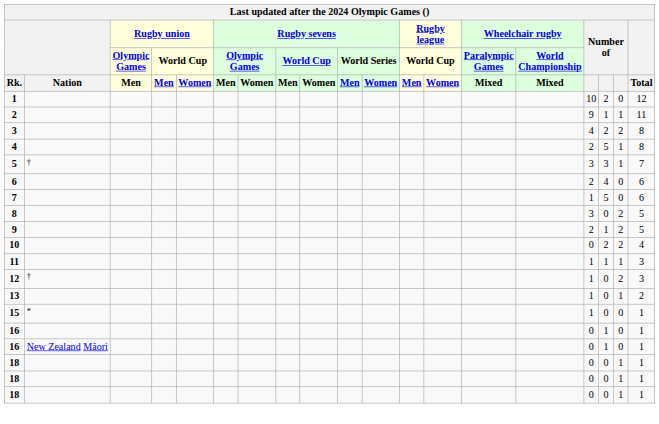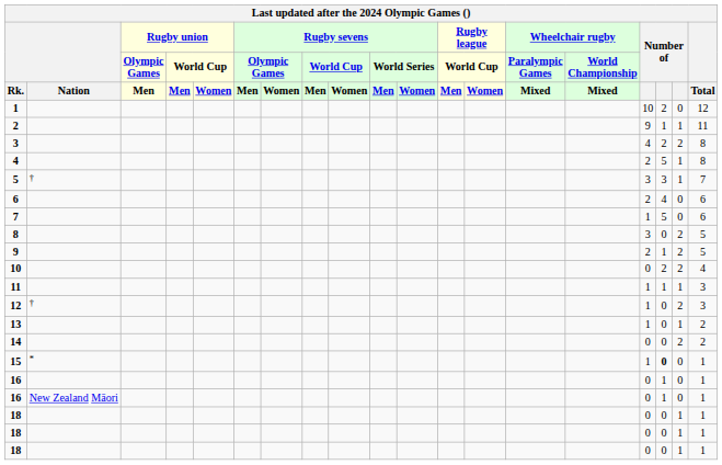 <table class="wikitable" style="margin-top: 0em; text-align: center; font-size: 100%;">
 <tr>
 <th colspan="19">Last updated after the 2024 Olympic Games ()</th>
 </tr>
 <tr>
 <th rowspan="2" colspan="2"></th>
 <th colspan="3" style="background: #ffd;"><a href='#'>Rugby union</a></th>
 <th colspan="6" style="background: #dfd;"><a href='#'>Rugby sevens</a></th>
 <th colspan="2" style="background: #ffd;"><a href='#'>Rugby league</a></th>
 <th colspan="2" style="background: #dfd;"><a href='#'>Wheelchair rugby</a></th>
 <th rowspan="2" colspan="3">Number of</th>
 <th rowspan="2"></th>
 </tr>
 <tr>
 <th style="background: #ffd;"><a href='#'>Olympic Games</a></th>
 <th colspan="2" style="background: #ffd;">World Cup</th>
 <th colspan="2" style="background: #dfd;"><a href='#'>Olympic Games</a></th>
 <th colspan="2" style="background: #dfd;"><a href='#'>World Cup</a></th>
 <th colspan="2" style="background: #dfd;">World Series</th>
 <th colspan="2" style="background: #ffd;">World Cup</th>
 <th style="background: #dfd;"><a href='#'>Paralympic Games</a></th>
 <th style="background: #dfd;"><a href='#'>World Championship</a></th>
 </tr>
 <tr>
 <th style="width: 1em;">Rk.</th>
 <th>Nation</th>
 <th style="background: #ffd; width: 1em;">Men</th>
 <th style="background: #ffd; width: 1em;"><a href='#'>Men</a></th>
 <th style="background: #ffd; width: 1em;"><a href='#'>Women</a></th>
 <th style="background: #dfd; width: 1em;">Men</th>
 <th style="background: #dfd; width: 1em;">Women</th>
 <th style="background: #dfd; width: 1em;">Men</th>
 <th style="background: #dfd; width: 1em;">Women</th>
 <th style="background: #dfd; width: 1em;"><a href='#'>Men</a></th>
 <th style="background: #dfd; width: 1em;"><a href='#'>Women</a></th>
 <th style="background: #ffd; width: 1em;"><a href='#'>Men</a></th>
 <th style="background: #ffd; width: 1em;"><a href='#'>Women</a></th>
 <th style="background: #dfd; width: 1em;">Mixed</th>
 <th style="background: #dfd; width: 1em;">Mixed</th>
 <th style="width: 1em;"></th>
 <th style="width: 1em;"></th>
 <th style="width: 1em;"></th>
 <th style="width: 1em;">Total</th>
 </tr>
 <tr>
 <td><strong>1</strong></td>
 <td style="text-align: left;"></td>
 <td></td>
 <td></td>
 <td></td>
 <td></td>
 <td></td>
 <td></td>
 <td></td>
 <td></td>
 <td></td>
 <td></td>
 <td></td>
 <td></td>
 <td></td>
 <td>10</td>
 <td>2</td>
 <td>0</td>
 <td>12</td>
 </tr>
 <tr>
 <td><strong>2</strong></td>
 <td style="text-align: left;"></td>
 <td></td>
 <td></td>
 <td></td>
 <td></td>
 <td></td>
 <td></td>
 <td></td>
 <td></td>
 <td></td>
 <td></td>
 <td></td>
 <td></td>
 <td></td>
 <td>9</td>
 <td>1</td>
 <td>1</td>
 <td>11</td>
 </tr>
 <tr>
 <td><strong>3</strong></td>
 <td style="text-align: left;"></td>
 <td></td>
 <td></td>
 <td></td>
 <td></td>
 <td></td>
 <td></td>
 <td></td>
 <td></td>
 <td></td>
 <td></td>
 <td></td>
 <td></td>
 <td></td>
 <td>4</td>
 <td>2</td>
 <td>2</td>
 <td>8</td>
 </tr>
 <tr>
 <td><strong>4</strong></td>
 <td style="text-align: left;"></td>
 <td></td>
 <td></td>
 <td></td>
 <td></td>
 <td></td>
 <td></td>
 <td></td>
 <td></td>
 <td></td>
 <td></td>
 <td></td>
 <td></td>
 <td></td>
 <td>2</td>
 <td>5</td>
 <td>1</td>
 <td>8</td>
 </tr>
 <tr>
 <td><strong>5</strong></td>
 <td style="text-align: left;"><sup>†</sup></td>
 <td></td>
 <td></td>
 <td></td>
 <td></td>
 <td></td>
 <td></td>
 <td></td>
 <td></td>
 <td></td>
 <td></td>
 <td></td>
 <td></td>
 <td></td>
 <td>3</td>
 <td>3</td>
 <td>1</td>
 <td>7</td>
 </tr>
 <tr>
 <td><strong>6</strong></td>
 <td style="text-align: left;"></td>
 <td></td>
 <td></td>
 <td></td>
 <td></td>
 <td></td>
 <td></td>
 <td></td>
 <td></td>
 <td></td>
 <td></td>
 <td></td>
 <td></td>
 <td></td>
 <td>2</td>
 <td>4</td>
 <td>0</td>
 <td>6</td>
 </tr>
 <tr>
 <td><strong>7</strong></td>
 <td style="text-align: left;"></td>
 <td></td>
 <td></td>
 <td></td>
 <td></td>
 <td></td>
 <td></td>
 <td></td>
 <td></td>
 <td></td>
 <td></td>
 <td></td>
 <td></td>
 <td></td>
 <td>1</td>
 <td>5</td>
 <td>0</td>
 <td>6</td>
 </tr>
 <tr>
 <td><strong>8</strong></td>
 <td style="text-align: left;"></td>
 <td></td>
 <td></td>
 <td></td>
 <td></td>
 <td></td>
 <td></td>
 <td></td>
 <td></td>
 <td></td>
 <td></td>
 <td></td>
 <td></td>
 <td></td>
 <td>3</td>
 <td>0</td>
 <td>2</td>
 <td>5</td>
 </tr>
 <tr>
 <td><strong>9</strong></td>
 <td style="text-align: left;"></td>
 <td></td>
 <td></td>
 <td></td>
 <td></td>
 <td></td>
 <td></td>
 <td></td>
 <td></td>
 <td></td>
 <td></td>
 <td></td>
 <td></td>
 <td></td>
 <td>2</td>
 <td>1</td>
 <td>2</td>
 <td>5</td>
 </tr>
 <tr>
 <td><strong>10</strong></td>
 <td style="text-align: left;"></td>
 <td></td>
 <td></td>
 <td></td>
 <td></td>
 <td></td>
 <td></td>
 <td></td>
 <td></td>
 <td></td>
 <td></td>
 <td></td>
 <td></td>
 <td></td>
 <td>0</td>
 <td>2</td>
 <td>2</td>
 <td>4</td>
 </tr>
 <tr>
 <td><strong>11</strong></td>
 <td style="text-align: left;"></td>
 <td></td>
 <td></td>
 <td></td>
 <td></td>
 <td></td>
 <td></td>
 <td></td>
 <td></td>
 <td></td>
 <td></td>
 <td></td>
 <td></td>
 <td></td>
 <td>1</td>
 <td>1</td>
 <td>1</td>
 <td>3</td>
 </tr>
 <tr>
 <td><strong>12</strong></td>
 <td style="text-align: left;"><sup>†</sup></td>
 <td></td>
 <td></td>
 <td></td>
 <td></td>
 <td></td>
 <td></td>
 <td></td>
 <td></td>
 <td></td>
 <td></td>
 <td></td>
 <td></td>
 <td></td>
 <td>1</td>
 <td>0</td>
 <td>2</td>
 <td>3</td>
 </tr>
 <tr>
 <td><strong>13</strong></td>
 <td style="text-align: left;"></td>
 <td></td>
 <td></td>
 <td></td>
 <td></td>
 <td></td>
 <td></td>
 <td></td>
 <td></td>
 <td></td>
 <td></td>
 <td></td>
 <td></td>
 <td></td>
 <td>1</td>
 <td>0</td>
 <td>1</td>
 <td>2</td>
 </tr>
 <tr>
+<td><strong>14</strong></td>
+<td style="text-align: left;"></td>
+<td></td>
+<td></td>
+<td></td>
+<td></td>
+<td></td>
+<td></td>
+<td></td>
+<td></td>
+<td></td>
+<td></td>
+<td></td>
+<td></td>
+<td></td>
+<td>0</td>
+<td>0</td>
+<td>2</td>
+<td>2</td>
+</tr>
+<tr>
 <td><strong>15</strong></td>
 <td style="text-align: left;"><em></em><sup>*</sup></td>
 <td></td>
 <td></td>
 <td></td>
 <td></td>
 <td></td>
 <td></td>
 <td></td>
 <td></td>
 <td></td>
 <td></td>
 <td></td>
 <td></td>
 <td></td>
 <td>1</td>
-<td>0</td>
+<td><strong>0</strong></td>
 <td>0</td>
 <td>1</td>
 </tr>
 <tr>
 <td><strong>16</strong></td>
 <td style="text-align: left;"></td>
 <td></td>
 <td></td>
 <td></td>
 <td></td>
 <td></td>
 <td></td>
 <td></td>
 <td></td>
 <td></td>
 <td></td>
 <td></td>
 <td></td>
 <td></td>
 <td>0</td>
 <td>1</td>
 <td>0</td>
 <td>1</td>
 </tr>
 <tr>
 <td><strong>16</strong></td>
 <td style="text-align: left;"> <a href='#'>New Zealand</a> <a href='#'>Māori</a></td>
 <td></td>
 <td></td>
 <td></td>
 <td></td>
 <td></td>
 <td></td>
 <td></td>
 <td></td>
 <td></td>
 <td></td>
 <td></td>
 <td></td>
 <td></td>
 <td>0</td>
 <td>1</td>
 <td>0</td>
 <td>1</td>
 </tr>
 <tr>
 <td><strong>18</strong></td>
 <td style="text-align: left;"></td>
 <td></td>
 <td></td>
 <td></td>
 <td></td>
 <td></td>
 <td></td>
 <td></td>
 <td></td>
 <td></td>
 <td></td>
 <td></td>
 <td></td>
 <td></td>
 <td>0</td>
 <td>0</td>
 <td>1</td>
 <td>1</td>
 </tr>
 <tr>
 <td><strong>18</strong></td>
 <td style="text-align: left;"></td>
 <td></td>
 <td></td>
 <td></td>
 <td></td>
 <td></td>
 <td></td>
 <td></td>
 <td></td>
 <td></td>
 <td></td>
 <td></td>
 <td></td>
 <td></td>
 <td>0</td>
 <td>0</td>
 <td>1</td>
 <td>1</td>
 </tr>
 <tr>
 <td><strong>18</strong></td>
 <td style="text-align: left;"></td>
 <td></td>
 <td></td>
 <td></td>
 <td></td>
 <td></td>
 <td></td>
 <td></td>
 <td></td>
 <td></td>
 <td></td>
 <td></td>
 <td></td>
 <td></td>
 <td>0</td>
 <td>0</td>
 <td>1</td>
 <td>1</td>
 </tr>
 </table>
